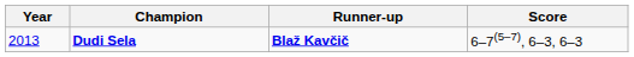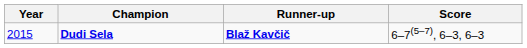 <table class="wikitable" style="font-size:90%">
 <tr>
 <th width="60">Year</th>
 <th width="200">Champion</th>
 <th width="200">Runner-up</th>
 <th width="160">Score</th>
 </tr>
 <tr>
-<td><a href='#'>2013</a></td>
+<td><a href='#'>2015</a></td>
 <td> <strong><a href='#'>Dudi Sela</a></strong></td>
 <td><strong> <a href='#'>Blaž Kavčič</a></strong></td>
 <td>6–7<sup>(5–7)</sup>, 6–3, 6–3</td>
 </tr>
 </table>
